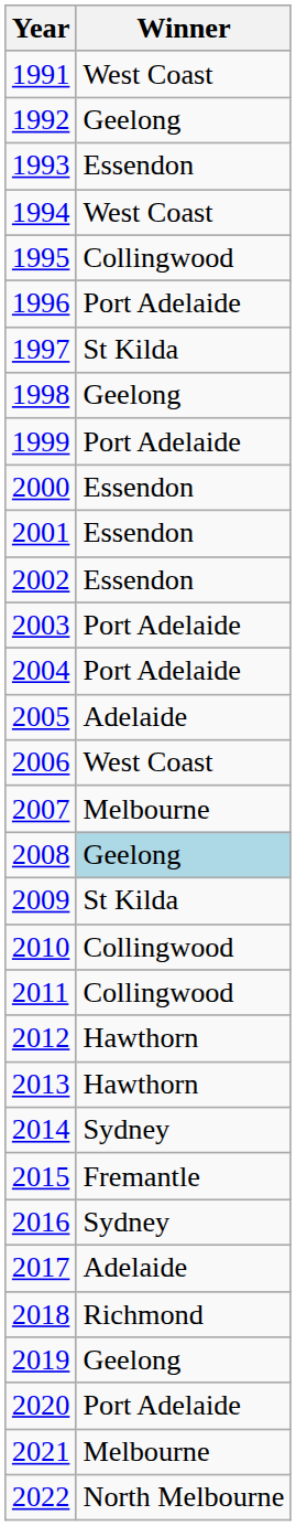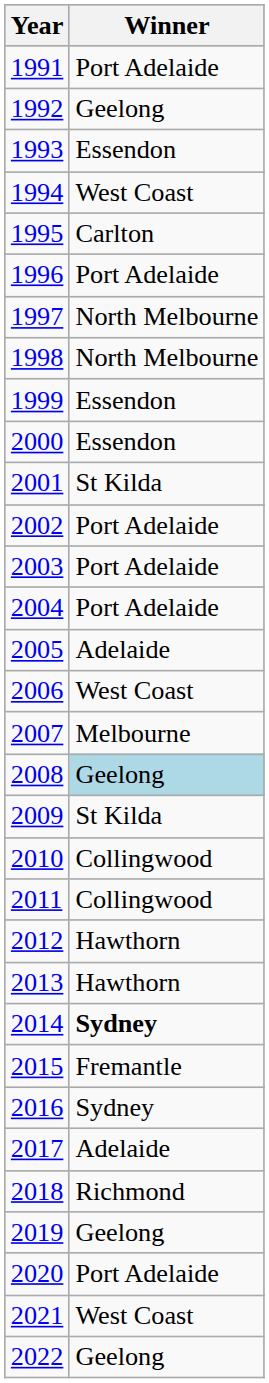 <table class="wikitable sortable">
 <tr>
 <th>Year</th>
 <th>Winner</th>
 </tr>
 <tr>
 <td><a href='#'>1991</a></td>
-<td>West Coast</td>
+<td>Port Adelaide</td>
 </tr>
 <tr>
 <td><a href='#'>1992</a></td>
 <td>Geelong</td>
 </tr>
 <tr>
 <td><a href='#'>1993</a></td>
 <td>Essendon</td>
 </tr>
 <tr>
 <td><a href='#'>1994</a></td>
 <td>West Coast</td>
 </tr>
 <tr>
 <td><a href='#'>1995</a></td>
-<td>Collingwood</td>
+<td>Carlton</td>
 </tr>
 <tr>
 <td><a href='#'>1996</a></td>
 <td>Port Adelaide</td>
 </tr>
 <tr>
 <td><a href='#'>1997</a></td>
-<td>St Kilda</td>
+<td>North Melbourne</td>
 </tr>
 <tr>
 <td><a href='#'>1998</a></td>
-<td>Geelong</td>
+<td>North Melbourne</td>
 </tr>
 <tr>
 <td><a href='#'>1999</a></td>
-<td>Port Adelaide</td>
+<td>Essendon</td>
 </tr>
 <tr>
 <td><a href='#'>2000</a></td>
 <td>Essendon</td>
 </tr>
 <tr>
 <td><a href='#'>2001</a></td>
-<td>Essendon</td>
+<td>St Kilda</td>
 </tr>
 <tr>
 <td><a href='#'>2002</a></td>
-<td>Essendon</td>
+<td>Port Adelaide</td>
 </tr>
 <tr>
 <td><a href='#'>2003</a></td>
 <td>Port Adelaide</td>
 </tr>
 <tr>
 <td><a href='#'>2004</a></td>
 <td>Port Adelaide</td>
 </tr>
 <tr>
 <td><a href='#'>2005</a></td>
 <td>Adelaide</td>
 </tr>
 <tr>
 <td><a href='#'>2006</a></td>
 <td>West Coast</td>
 </tr>
 <tr>
 <td><a href='#'>2007</a></td>
 <td>Melbourne</td>
 </tr>
 <tr>
 <td><a href='#'>2008</a></td>
 <td style="background: lightblue;">Geelong</td>
 </tr>
 <tr>
 <td><a href='#'>2009</a></td>
 <td>St Kilda</td>
 </tr>
 <tr>
 <td><a href='#'>2010</a></td>
 <td>Collingwood</td>
 </tr>
 <tr>
 <td><a href='#'>2011</a></td>
 <td>Collingwood</td>
 </tr>
 <tr>
 <td><a href='#'>2012</a></td>
 <td>Hawthorn</td>
 </tr>
 <tr>
 <td><a href='#'>2013</a></td>
 <td>Hawthorn</td>
 </tr>
 <tr>
 <td><a href='#'>2014</a></td>
-<td>Sydney</td>
+<td><strong>Sydney</strong></td>
 </tr>
 <tr>
 <td><a href='#'>2015</a></td>
 <td>Fremantle</td>
 </tr>
 <tr>
 <td><a href='#'>2016</a></td>
 <td>Sydney</td>
 </tr>
 <tr>
 <td><a href='#'>2017</a></td>
 <td>Adelaide</td>
 </tr>
 <tr>
 <td><a href='#'>2018</a></td>
 <td>Richmond</td>
 </tr>
 <tr>
 <td><a href='#'>2019</a></td>
 <td>Geelong</td>
 </tr>
 <tr>
 <td><a href='#'>2020</a></td>
 <td>Port Adelaide</td>
 </tr>
 <tr>
 <td><a href='#'>2021</a></td>
-<td>Melbourne</td>
+<td>West Coast</td>
 </tr>
 <tr>
 <td><a href='#'>2022</a></td>
-<td>North Melbourne</td>
+<td>Geelong</td>
 </tr>
 </table>
